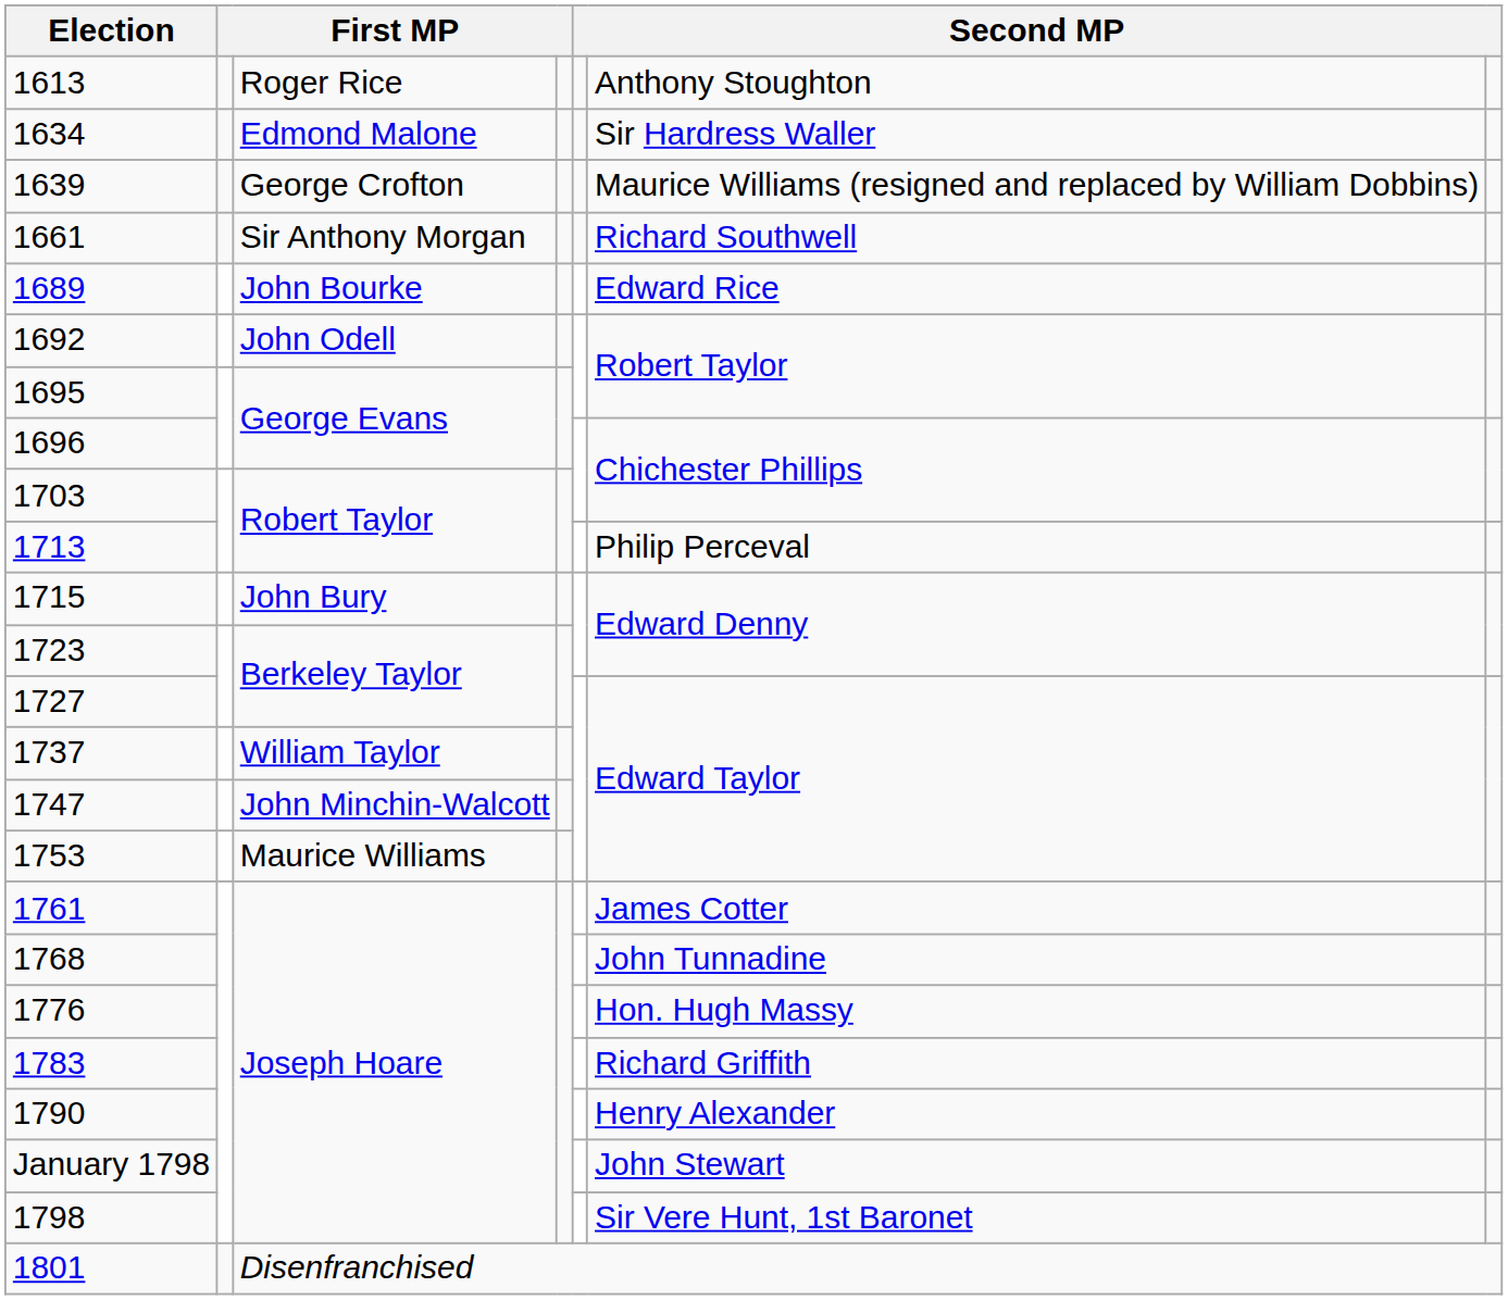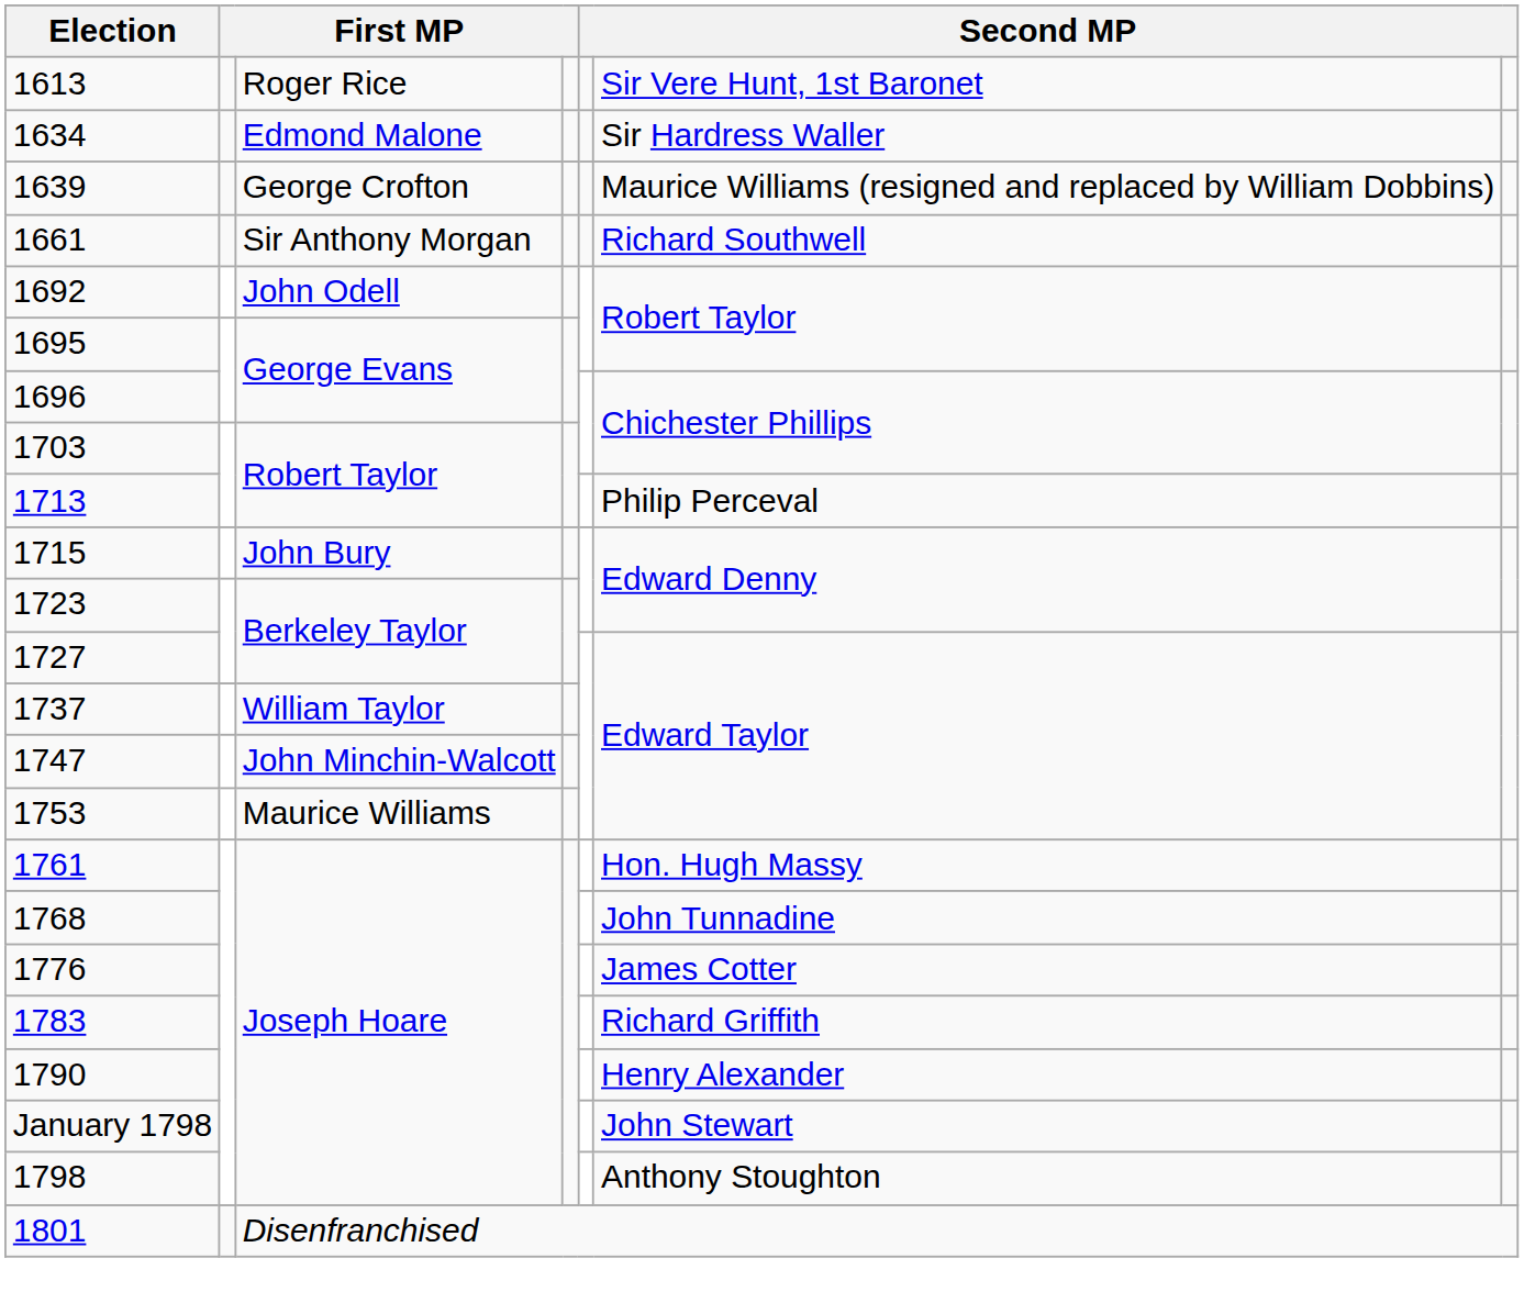 <table class="wikitable">
 <tr>
 <th>Election</th>
 <th colspan=3>First MP</th>
 <th colspan=3>Second MP</th>
 </tr>
 <tr>
 <td>1613</td>
 <td></td>
 <td>Roger Rice</td>
 <td></td>
 <td></td>
-<td>Anthony Stoughton</td>
+<td><a href='#'>Sir Vere Hunt, 1st Baronet</a></td>
 <td></td>
 </tr>
 <tr>
 <td>1634</td>
 <td></td>
 <td><a href='#'>Edmond Malone</a></td>
 <td></td>
 <td></td>
 <td>Sir <a href='#'>Hardress Waller</a></td>
 <td></td>
 </tr>
 <tr>
 <td>1639</td>
 <td></td>
 <td>George Crofton</td>
 <td></td>
 <td></td>
 <td>Maurice Williams (resigned and replaced by William Dobbins)</td>
 <td></td>
 </tr>
 <tr>
 <td>1661</td>
 <td></td>
 <td>Sir Anthony Morgan</td>
 <td></td>
 <td></td>
 <td><a href='#'>Richard Southwell</a></td>
-<td></td>
-</tr>
-<tr>
-<td><a href='#'>1689</a></td>
-<td style="background-color: white"></td>
-<td><a href='#'>John Bourke</a></td>
-<td></td>
-<td style="background-color: white"></td>
-<td><a href='#'>Edward Rice</a></td>
 <td></td>
 </tr>
 <tr>
 <td>1692</td>
 <td style="background-color: white"></td>
 <td><a href='#'>John Odell</a></td>
 <td></td>
 <td rowspan="2" style="background-color: white"></td>
 <td rowspan="2"><a href='#'>Robert Taylor</a></td>
 <td rowspan="2"></td>
 </tr>
 <tr>
 <td>1695</td>
 <td rowspan="2" style="background-color: white"></td>
 <td rowspan="2"><a href='#'>George Evans</a></td>
 <td rowspan="2"></td>
 </tr>
 <tr>
 <td>1696</td>
 <td rowspan="2" style="background-color: white"></td>
 <td rowspan="2"><a href='#'>Chichester Phillips</a></td>
 <td rowspan="2"></td>
 </tr>
 <tr>
 <td>1703</td>
 <td rowspan="2" style="background-color: white"></td>
 <td rowspan="2"><a href='#'>Robert Taylor</a></td>
 <td rowspan="2"></td>
 </tr>
 <tr>
 <td><a href='#'>1713</a></td>
 <td style="background-color: white"></td>
 <td>Philip Perceval</td>
 <td></td>
 </tr>
 <tr>
 <td>1715</td>
 <td style="background-color: white"></td>
 <td><a href='#'>John Bury</a></td>
 <td></td>
 <td rowspan="2" style="background-color: white"></td>
 <td rowspan="2"><a href='#'>Edward Denny</a></td>
 <td rowspan="2"></td>
 </tr>
 <tr>
 <td>1723</td>
 <td rowspan="2" style="background-color: white"></td>
 <td rowspan="2"><a href='#'>Berkeley Taylor</a></td>
 <td rowspan="2"></td>
 </tr>
 <tr>
 <td>1727</td>
 <td rowspan="4" style="background-color: white"></td>
 <td rowspan="4"><a href='#'>Edward Taylor</a></td>
 <td rowspan="4"></td>
 </tr>
 <tr>
 <td>1737</td>
 <td style="background-color: white"></td>
 <td><a href='#'>William Taylor</a></td>
 <td></td>
 </tr>
 <tr>
 <td>1747</td>
 <td style="background-color: white"></td>
 <td><a href='#'>John Minchin-Walcott</a></td>
 <td></td>
 </tr>
 <tr>
 <td>1753</td>
 <td style="background-color: white"></td>
 <td>Maurice Williams</td>
 <td></td>
 </tr>
 <tr>
 <td><a href='#'>1761</a></td>
 <td rowspan="7" style="background-color: white"></td>
 <td rowspan="7"><a href='#'>Joseph Hoare</a></td>
 <td rowspan="7"></td>
 <td style="background-color: white"></td>
-<td><a href='#'>James Cotter</a></td>
+<td><a href='#'>Hon. Hugh Massy</a></td>
 <td></td>
 </tr>
 <tr>
 <td>1768</td>
 <td style="background-color: white"></td>
 <td><a href='#'>John Tunnadine</a></td>
 <td></td>
 </tr>
 <tr>
 <td>1776</td>
 <td style="background-color: white"></td>
-<td><a href='#'>Hon. Hugh Massy</a></td>
+<td><a href='#'>James Cotter</a></td>
 <td></td>
 </tr>
 <tr>
 <td><a href='#'>1783</a></td>
 <td style="background-color: white"></td>
 <td><a href='#'>Richard Griffith</a></td>
 <td></td>
 </tr>
 <tr>
 <td>1790</td>
 <td style="background-color: white"></td>
 <td><a href='#'>Henry Alexander</a></td>
 <td></td>
 </tr>
 <tr>
 <td>January 1798</td>
 <td style="background-color: white"></td>
 <td><a href='#'>John Stewart</a></td>
 <td></td>
 </tr>
 <tr>
 <td>1798</td>
 <td style="background-color: white"></td>
-<td><a href='#'>Sir Vere Hunt, 1st Baronet</a></td>
+<td>Anthony Stoughton</td>
 <td></td>
 </tr>
 <tr>
 <td><a href='#'>1801</a></td>
 <td></td>
 <td colspan="5"><em>Disenfranchised</em></td>
 </tr>
 </table>
